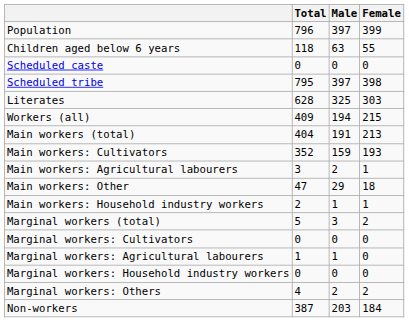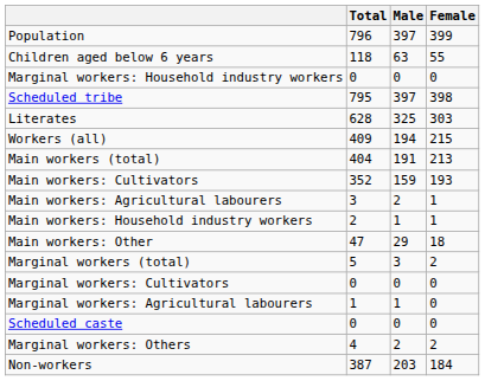 <table class="wikitable sortable">
 <tr>
 <th></th>
 <th>Total</th>
 <th>Male</th>
 <th>Female</th>
 </tr>
 <tr>
 <td>Population</td>
 <td>796</td>
 <td>397</td>
 <td>399</td>
 </tr>
 <tr>
 <td>Children aged below 6 years</td>
 <td>118</td>
 <td>63</td>
 <td>55</td>
 </tr>
 <tr>
-<td><a href='#'>Scheduled caste</a></td>
+<td>Marginal workers: Household industry workers</td>
 <td>0</td>
 <td>0</td>
 <td>0</td>
 </tr>
 <tr>
 <td><a href='#'>Scheduled tribe</a></td>
 <td>795</td>
 <td>397</td>
 <td>398</td>
 </tr>
 <tr>
 <td>Literates</td>
 <td>628</td>
 <td>325</td>
 <td>303</td>
 </tr>
 <tr>
 <td>Workers (all)</td>
 <td>409</td>
 <td>194</td>
 <td>215</td>
 </tr>
 <tr>
 <td>Main workers (total)</td>
 <td>404</td>
 <td>191</td>
 <td>213</td>
 </tr>
 <tr>
 <td>Main workers: Cultivators</td>
 <td>352</td>
 <td>159</td>
 <td>193</td>
 </tr>
 <tr>
 <td>Main workers: Agricultural labourers</td>
 <td>3</td>
 <td>2</td>
 <td>1</td>
 </tr>
 <tr>
+<td>Main workers: Household industry workers</td>
+<td>2</td>
+<td>1</td>
+<td>1</td>
+</tr>
+<tr>
 <td>Main workers: Other</td>
 <td>47</td>
 <td>29</td>
 <td>18</td>
-</tr>
-<tr>
-<td>Main workers: Household industry workers</td>
-<td>2</td>
-<td>1</td>
-<td>1</td>
 </tr>
 <tr>
 <td>Marginal workers (total)</td>
 <td>5</td>
 <td>3</td>
 <td>2</td>
 </tr>
 <tr>
 <td>Marginal workers: Cultivators</td>
 <td>0</td>
 <td>0</td>
 <td>0</td>
 </tr>
 <tr>
 <td>Marginal workers: Agricultural labourers</td>
 <td>1</td>
 <td>1</td>
 <td>0</td>
 </tr>
 <tr>
-<td>Marginal workers: Household industry workers</td>
+<td><a href='#'>Scheduled caste</a></td>
 <td>0</td>
 <td>0</td>
 <td>0</td>
 </tr>
 <tr>
 <td>Marginal workers: Others</td>
 <td>4</td>
 <td>2</td>
 <td>2</td>
 </tr>
 <tr>
 <td>Non-workers</td>
 <td>387</td>
 <td>203</td>
 <td>184</td>
 </tr>
 </table>
